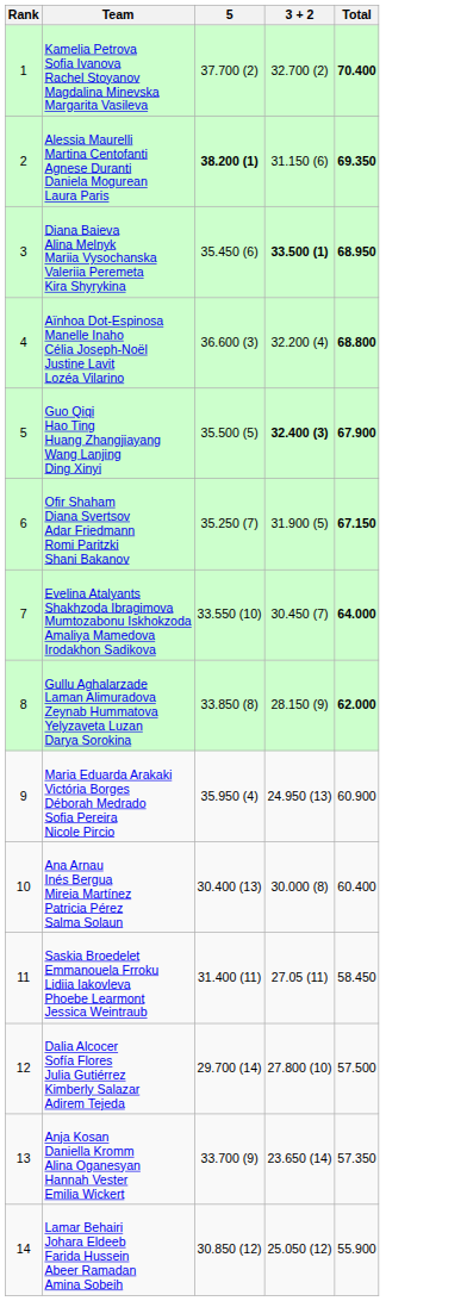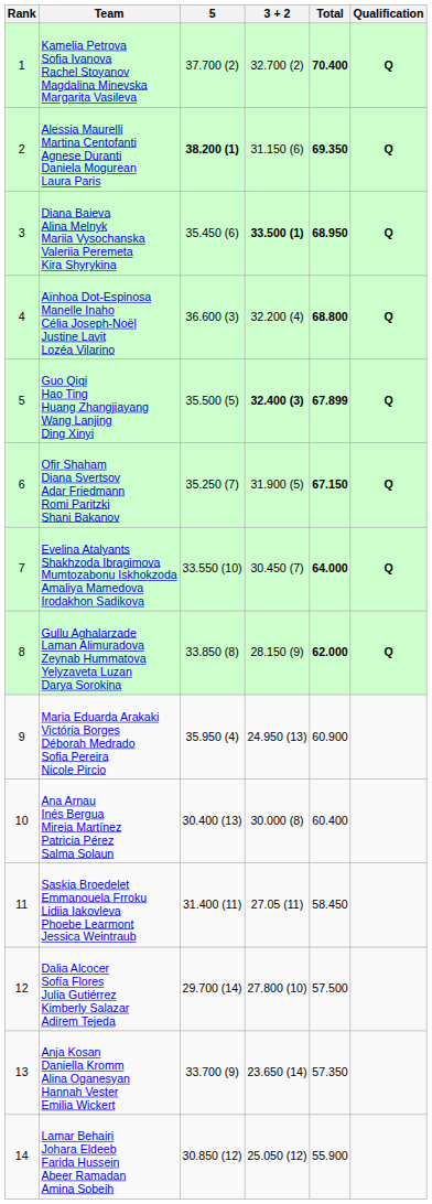 <table class="wikitable sortable" style="text-align:center">
 <tr>
 <th scope=col>Rank</th>
 <th scope=col>Team</th>
 <th scope=col>5 </th>
 <th scope=col>3  + 2 </th>
 <th scope=col>Total</th>
+<th>Qualification</th>
 </tr>
 <tr bgcolor=ccffcc>
 <td>1</td>
 <td align=left><br><a href='#'>Kamelia Petrova</a><br><a href='#'>Sofia Ivanova</a><br><a href='#'>Rachel Stoyanov</a><br><a href='#'>Magdalina Minevska</a><br><a href='#'>Margarita Vasileva</a></td>
 <td>37.700 (2)</td>
 <td>32.700 (2)</td>
 <td><strong>70.400</strong></td>
+<td><strong>Q</strong></td>
 </tr>
 <tr bgcolor=ccffcc>
 <td>2</td>
 <td align=left><br><a href='#'>Alessia Maurelli</a><br><a href='#'>Martina Centofanti</a><br><a href='#'>Agnese Duranti</a><br><a href='#'>Daniela Mogurean</a><br><a href='#'>Laura Paris</a></td>
 <td><strong>38.200 (1)</strong></td>
 <td>31.150 (6)</td>
 <td><strong>69.350</strong></td>
+<td><strong>Q</strong></td>
 </tr>
 <tr bgcolor=ccffcc>
 <td>3</td>
 <td align=left><br><a href='#'>Diana Baieva</a><br><a href='#'>Alina Melnyk</a><br><a href='#'>Mariia Vysochanska</a><br><a href='#'>Valeriia Peremeta</a><br><a href='#'>Kira Shyrykina</a></td>
 <td>35.450 (6)</td>
 <td><strong>33.500 (1)</strong></td>
 <td><strong>68.950</strong></td>
+<td><strong>Q</strong></td>
 </tr>
 <tr bgcolor=ccffcc>
 <td>4</td>
 <td align=left><br><a href='#'>Aïnhoa Dot-Espinosa</a><br><a href='#'>Manelle Inaho</a><br><a href='#'>Célia Joseph-Noël</a><br><a href='#'>Justine Lavit</a><br><a href='#'>Lozéa Vilarino</a></td>
 <td>36.600 (3)</td>
 <td>32.200 (4)</td>
 <td><strong>68.800</strong></td>
+<td><strong>Q</strong></td>
 </tr>
 <tr bgcolor=ccffcc>
 <td>5</td>
 <td align=left><br><a href='#'>Guo Qiqi</a><br><a href='#'>Hao Ting</a><br><a href='#'>Huang Zhangjiayang</a><br><a href='#'>Wang Lanjing</a><br><a href='#'>Ding Xinyi</a></td>
 <td>35.500 (5)</td>
 <td><strong>32.400 (3)</strong></td>
-<td><strong>67.900</strong></td>
+<td><strong>67.899</strong></td>
+<td><strong>Q</strong></td>
 </tr>
 <tr bgcolor=ccffcc>
 <td>6</td>
 <td align=left><br><a href='#'>Ofir Shaham</a><br><a href='#'>Diana Svertsov</a><br><a href='#'>Adar Friedmann</a><br><a href='#'>Romi Paritzki</a><br><a href='#'>Shani Bakanov</a></td>
 <td>35.250 (7)</td>
 <td>31.900 (5)</td>
 <td><strong>67.150</strong></td>
+<td><strong>Q</strong></td>
 </tr>
 <tr bgcolor=ccffcc>
 <td>7</td>
 <td align=left><br><a href='#'>Evelina Atalyants</a><br><a href='#'>Shakhzoda Ibragimova</a><br><a href='#'>Mumtozabonu Iskhokzoda</a><br><a href='#'>Amaliya Mamedova</a><br><a href='#'>Irodakhon Sadikova</a></td>
 <td>33.550 (10)</td>
 <td>30.450 (7)</td>
 <td><strong>64.000</strong></td>
+<td><strong>Q</strong></td>
 </tr>
 <tr bgcolor=ccffcc>
 <td>8</td>
 <td align=left><br><a href='#'>Gullu Aghalarzade</a><br><a href='#'>Laman Alimuradova</a><br><a href='#'>Zeynab Hummatova</a><br><a href='#'>Yelyzaveta Luzan</a><br><a href='#'>Darya Sorokina</a></td>
 <td>33.850 (8)</td>
 <td>28.150 (9)</td>
 <td><strong>62.000</strong></td>
+<td><strong>Q</strong></td>
 </tr>
 <tr>
 <td>9</td>
 <td align=left><br><a href='#'>Maria Eduarda Arakaki</a><br><a href='#'>Victória Borges</a><br><a href='#'>Déborah Medrado</a><br><a href='#'>Sofia Pereira</a><br><a href='#'>Nicole Pircio</a></td>
 <td>35.950 (4)</td>
 <td>24.950 (13)</td>
 <td>60.900</td>
+<td></td>
 </tr>
 <tr>
 <td>10</td>
 <td align=left><br><a href='#'>Ana Arnau</a><br><a href='#'>Inés Bergua</a><br><a href='#'>Mireia Martínez</a><br><a href='#'>Patricia Pérez</a><br><a href='#'>Salma Solaun</a></td>
 <td>30.400 (13)</td>
 <td>30.000 (8)</td>
 <td>60.400</td>
+<td></td>
 </tr>
 <tr>
 <td>11</td>
 <td align=left><br><a href='#'>Saskia Broedelet</a><br><a href='#'>Emmanouela Frroku</a><br><a href='#'>Lidiia Iakovleva</a><br><a href='#'>Phoebe Learmont</a><br><a href='#'>Jessica Weintraub</a></td>
 <td>31.400 (11)</td>
 <td>27.05 (11)</td>
 <td>58.450</td>
+<td></td>
 </tr>
 <tr>
 <td>12</td>
 <td align=left><br><a href='#'>Dalia Alcocer</a><br><a href='#'>Sofía Flores</a><br><a href='#'>Julia Gutiérrez</a><br><a href='#'>Kimberly Salazar</a><br><a href='#'>Adirem Tejeda</a></td>
 <td>29.700 (14)</td>
 <td>27.800 (10)</td>
 <td>57.500</td>
+<td></td>
 </tr>
 <tr>
 <td>13</td>
 <td align=left><br><a href='#'>Anja Kosan</a><br><a href='#'>Daniella Kromm</a><br><a href='#'>Alina Oganesyan</a><br><a href='#'>Hannah Vester</a><br><a href='#'>Emilia Wickert</a></td>
 <td>33.700 (9)</td>
 <td>23.650 (14)</td>
 <td>57.350</td>
+<td></td>
 </tr>
 <tr>
 <td>14</td>
 <td align=left><br><a href='#'>Lamar Behairi</a><br><a href='#'>Johara Eldeeb</a><br><a href='#'>Farida Hussein</a><br><a href='#'>Abeer Ramadan</a><br><a href='#'>Amina Sobeih</a></td>
 <td>30.850 (12)</td>
 <td>25.050 (12)</td>
 <td>55.900</td>
+<td></td>
 </tr>
 </table>
